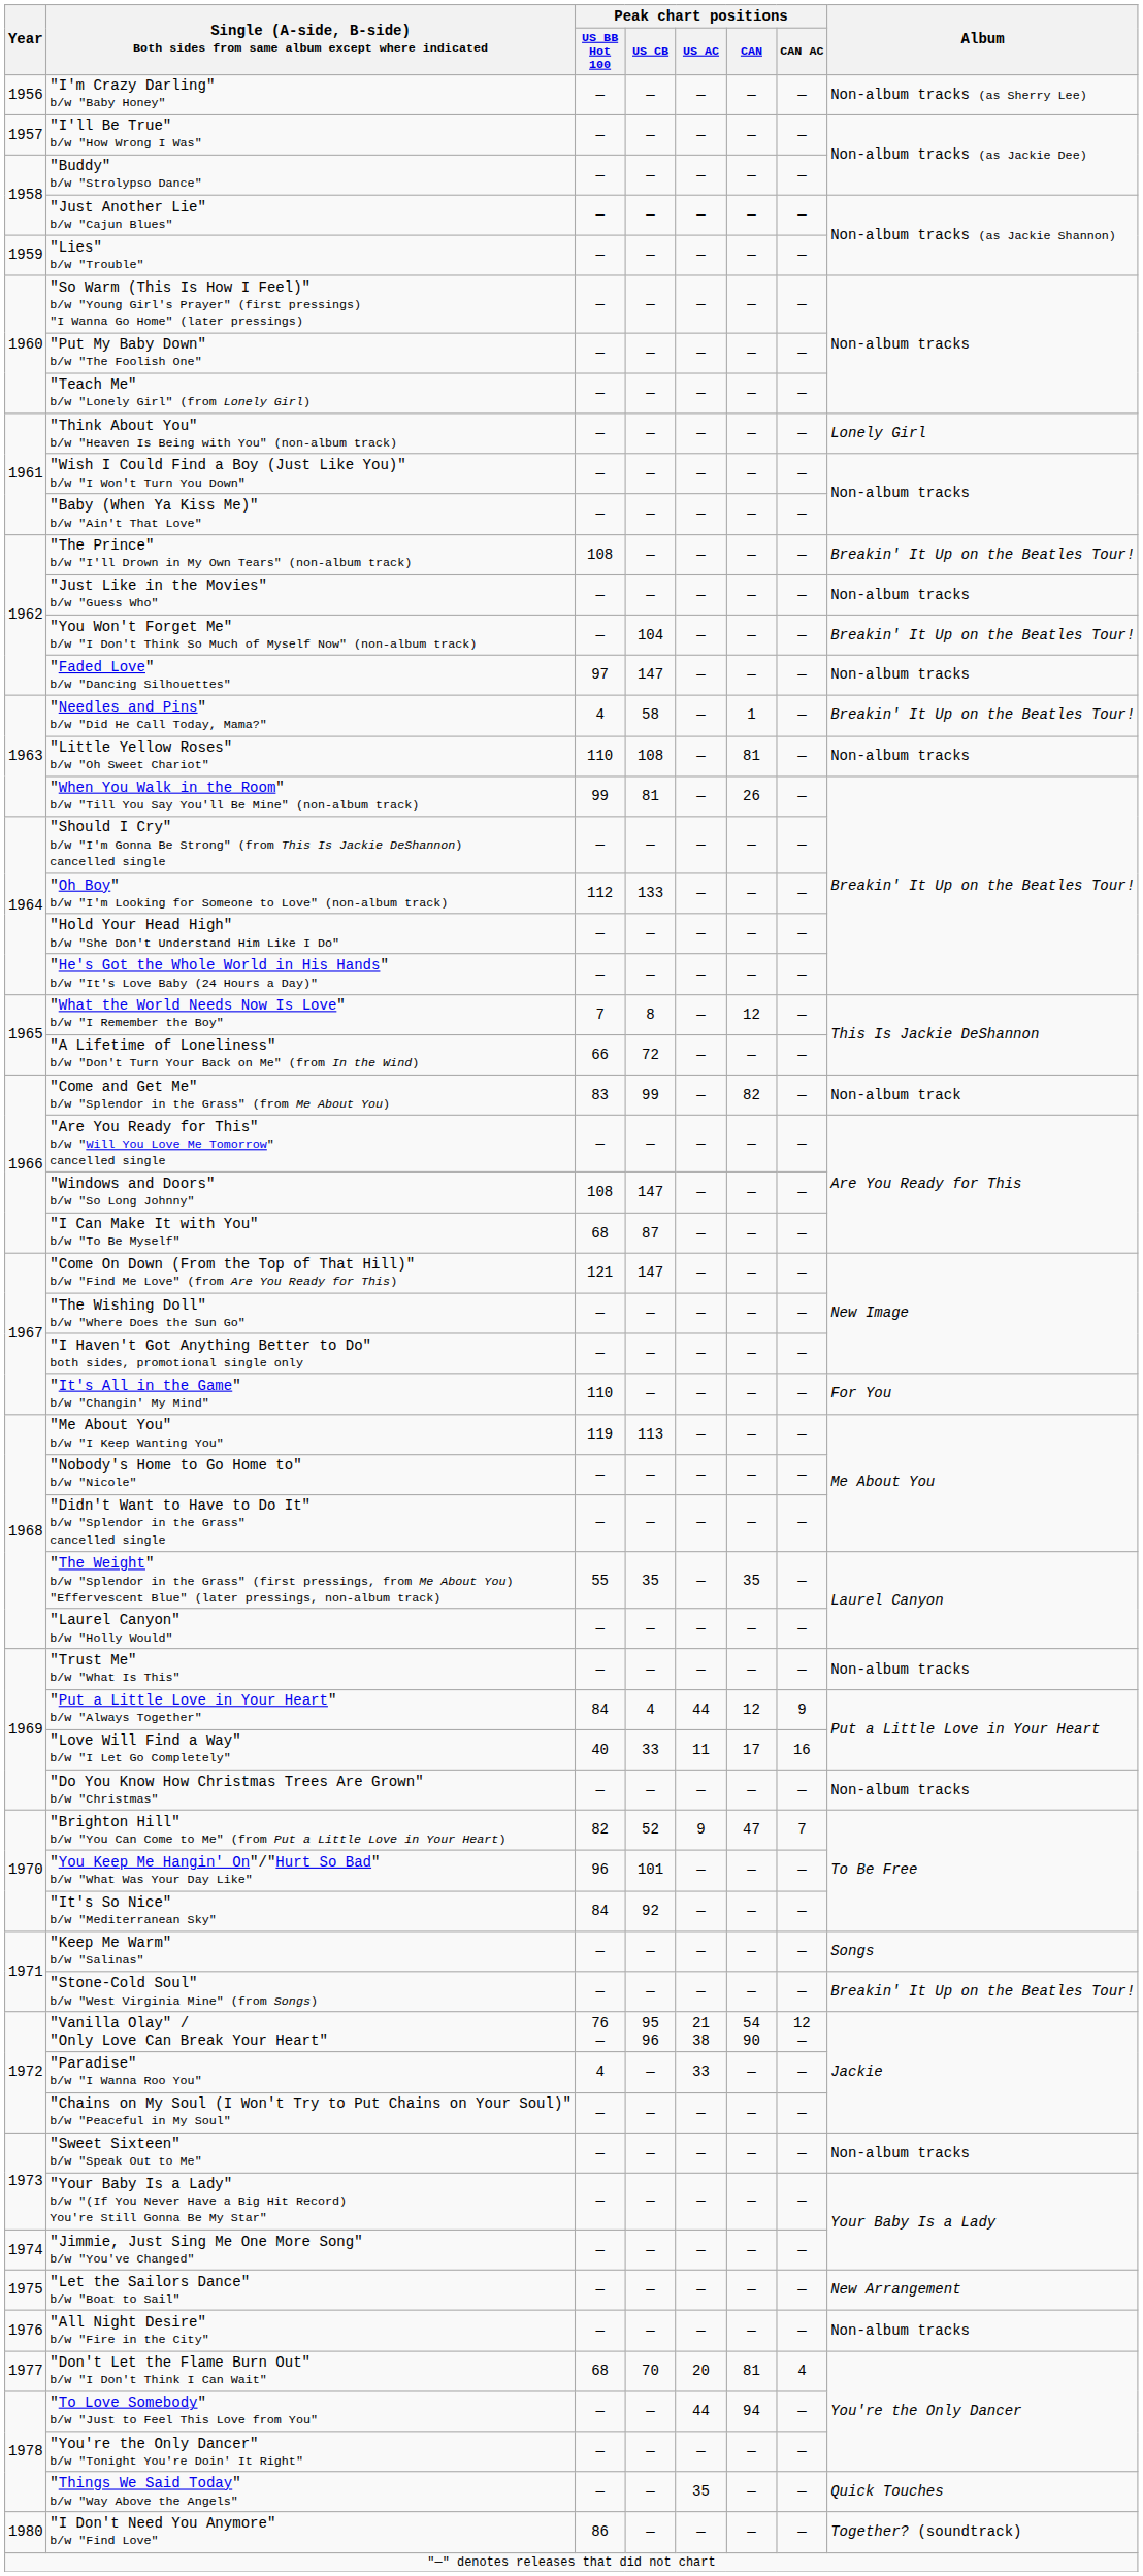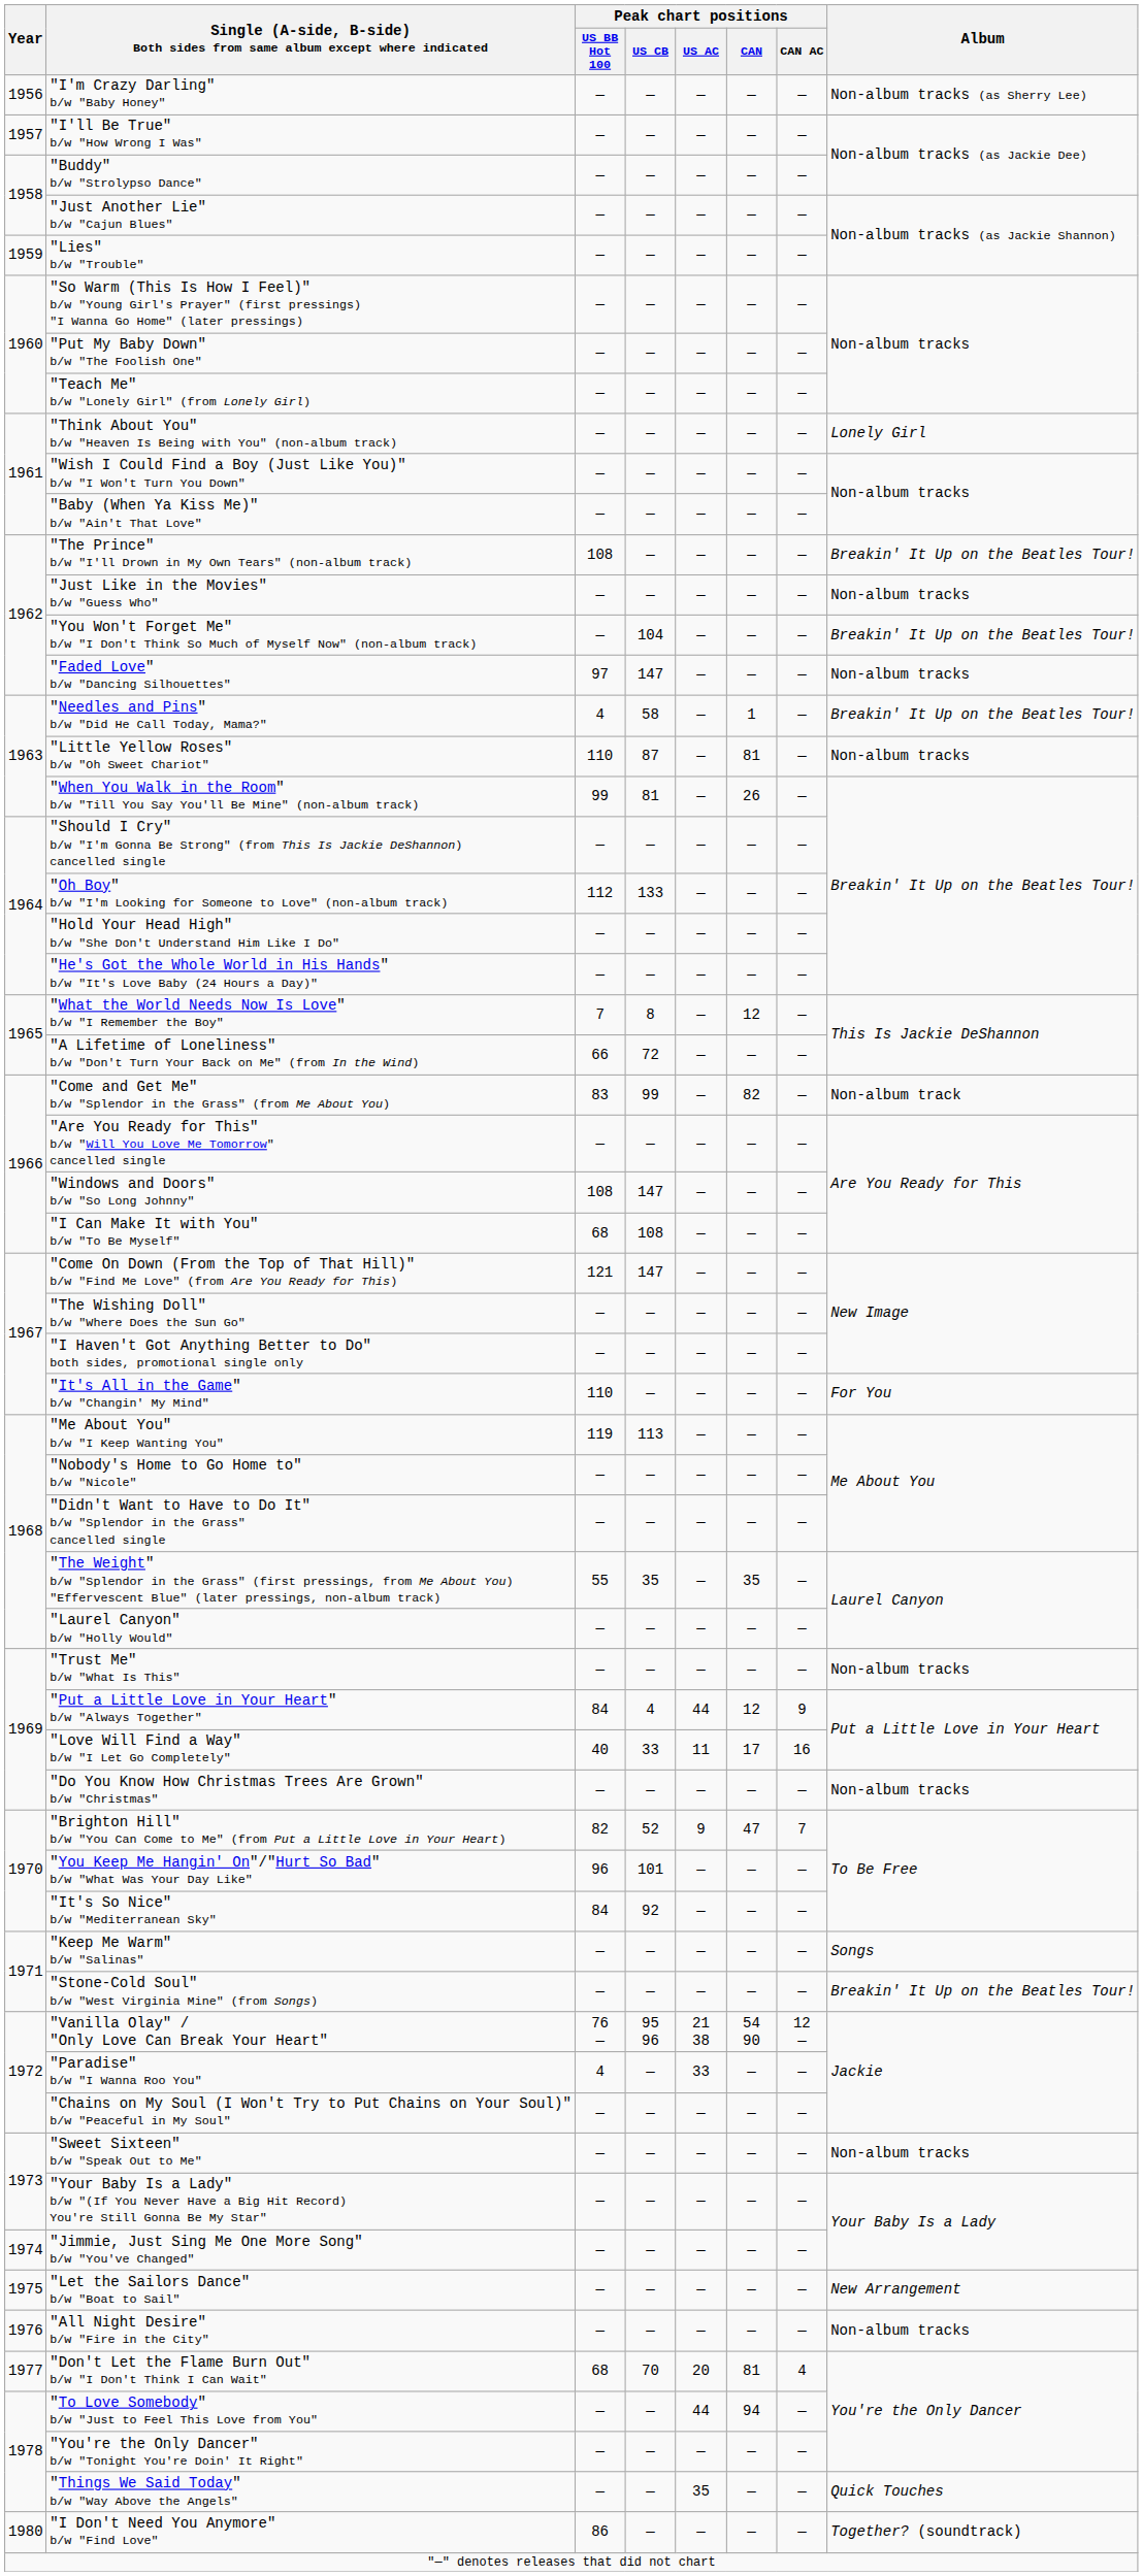 <table class=wikitable style=text-align:center;>
 <tr>
 <th rowspan=2>Year</th>
 <th rowspan=2>Single (A-side, B-side)<br><small>Both sides from same album except where indicated</small></th>
 <th colspan=5>Peak chart positions</th>
 <th rowspan=2>Album</th>
 </tr>
 <tr style="font-size:smaller;">
 <th width=40><a href='#'>US BB Hot 100</a></th>
 <th width=40><a href='#'>US CB</a></th>
 <th width=40><a href='#'>US AC</a></th>
 <th width=40><a href='#'>CAN</a></th>
 <th width=40>CAN AC</th>
 </tr>
 <tr>
 <td rowspan=1>1956</td>
 <td align=left>"I'm Crazy Darling"<br><small>b/w "Baby Honey"</small></td>
 <td>—</td>
 <td>—</td>
 <td>—</td>
 <td>—</td>
 <td>—</td>
 <td style="text-align:left;">Non-album tracks <small>(as Sherry Lee)</small></td>
 </tr>
 <tr>
 <td rowspan=1>1957</td>
 <td align=left>"I'll Be True"<br><small>b/w "How Wrong I Was"</small></td>
 <td>—</td>
 <td>—</td>
 <td>—</td>
 <td>—</td>
 <td>—</td>
 <td style="text-align:left;" rowspan="2">Non-album tracks <small>(as Jackie Dee)</small></td>
 </tr>
 <tr>
 <td rowspan=2>1958</td>
 <td align=left>"Buddy"<br><small>b/w "Strolypso Dance"</small></td>
 <td>—</td>
 <td>—</td>
 <td>—</td>
 <td>—</td>
 <td>—</td>
 </tr>
 <tr>
 <td align=left>"Just Another Lie"<br><small>b/w "Cajun Blues"</small></td>
 <td>—</td>
 <td>—</td>
 <td>—</td>
 <td>—</td>
 <td>—</td>
 <td style="text-align:left;" rowspan="2">Non-album tracks <small>(as Jackie Shannon)</small></td>
 </tr>
 <tr>
 <td>1959</td>
 <td align=left>"Lies"<br><small>b/w "Trouble"</small></td>
 <td>—</td>
 <td>—</td>
 <td>—</td>
 <td>—</td>
 <td>—</td>
 </tr>
 <tr>
 <td rowspan=3>1960</td>
 <td align=left>"So Warm (This Is How I Feel)"<br><small>b/w "Young Girl's Prayer" (first pressings)<br>"I Wanna Go Home" (later pressings)</small></td>
 <td>—</td>
 <td>—</td>
 <td>—</td>
 <td>—</td>
 <td>—</td>
 <td style="text-align:left;" rowspan="3">Non-album tracks</td>
 </tr>
 <tr>
 <td align=left>"Put My Baby Down"<br><small>b/w "The Foolish One"</small></td>
 <td>—</td>
 <td>—</td>
 <td>—</td>
 <td>—</td>
 <td>—</td>
 </tr>
 <tr>
 <td align=left>"Teach Me"<br><small>b/w "Lonely Girl" (from <em>Lonely Girl</em>)</small></td>
 <td>—</td>
 <td>—</td>
 <td>—</td>
 <td>—</td>
 <td>—</td>
 </tr>
 <tr>
 <td rowspan=3>1961</td>
 <td align=left>"Think About You"<br><small>b/w "Heaven Is Being with You" (non-album track)</small></td>
 <td>—</td>
 <td>—</td>
 <td>—</td>
 <td>—</td>
 <td>—</td>
 <td align=left><em>Lonely Girl</em></td>
 </tr>
 <tr>
 <td align=left>"Wish I Could Find a Boy (Just Like You)"<br><small>b/w "I Won't Turn You Down"</small></td>
 <td>—</td>
 <td>—</td>
 <td>—</td>
 <td>—</td>
 <td>—</td>
 <td align=left rowspan="2">Non-album tracks</td>
 </tr>
 <tr>
 <td align=left>"Baby (When Ya Kiss Me)"<br><small>b/w "Ain't That Love"</small></td>
 <td>—</td>
 <td>—</td>
 <td>—</td>
 <td>—</td>
 <td>—</td>
 </tr>
 <tr>
 <td rowspan=4>1962</td>
 <td align=left>"The Prince"<br><small>b/w "I'll Drown in My Own Tears" (non-album track)</small></td>
 <td>108</td>
 <td>—</td>
 <td>—</td>
 <td>—</td>
 <td>—</td>
 <td align=left><em>Breakin' It Up on the Beatles Tour!</em></td>
 </tr>
 <tr>
 <td align=left>"Just Like in the Movies"<br><small>b/w "Guess Who"</small></td>
 <td>—</td>
 <td>—</td>
 <td>—</td>
 <td>—</td>
 <td>—</td>
 <td align=left>Non-album tracks</td>
 </tr>
 <tr>
 <td align=left>"You Won't Forget Me"<br><small>b/w "I Don't Think So Much of Myself Now" (non-album track)</small></td>
 <td>—</td>
 <td>104</td>
 <td>—</td>
 <td>—</td>
 <td>—</td>
 <td align=left><em>Breakin' It Up on the Beatles Tour!</em></td>
 </tr>
 <tr>
 <td align=left>"<a href='#'>Faded Love</a>"<br><small>b/w "Dancing Silhouettes"</small></td>
 <td>97</td>
 <td>147</td>
 <td>—</td>
 <td>—</td>
 <td>—</td>
 <td align=left>Non-album tracks</td>
 </tr>
 <tr>
 <td rowspan=3>1963</td>
 <td align=left>"<a href='#'>Needles and Pins</a>"<br><small>b/w "Did He Call Today, Mama?"</small></td>
 <td>4</td>
 <td>58</td>
 <td>—</td>
 <td>1</td>
 <td>—</td>
 <td align=left><em>Breakin' It Up on the Beatles Tour!</em></td>
 </tr>
 <tr>
 <td align=left>"Little Yellow Roses"<br><small>b/w "Oh Sweet Chariot"</small></td>
 <td>110</td>
-<td>108</td>
+<td>87</td>
 <td>—</td>
 <td>81</td>
 <td>—</td>
 <td align=left>Non-album tracks</td>
 </tr>
 <tr>
 <td align=left>"<a href='#'>When You Walk in the Room</a>"<br><small>b/w "Till You Say You'll Be Mine" (non-album track)</small></td>
 <td>99</td>
 <td>81</td>
 <td>—</td>
 <td>26</td>
 <td>—</td>
 <td style="text-align:left;" rowspan="5"><em>Breakin' It Up on the Beatles Tour!</em></td>
 </tr>
 <tr>
 <td rowspan=4>1964</td>
 <td align=left>"Should I Cry"<br><small>b/w "I'm Gonna Be Strong" (from <em>This Is Jackie DeShannon</em>)<br>cancelled single</small></td>
 <td>—</td>
 <td>—</td>
 <td>—</td>
 <td>—</td>
 <td>—</td>
 </tr>
 <tr>
 <td align=left>"<a href='#'>Oh Boy</a>"<br><small>b/w "I'm Looking for Someone to Love" (non-album track)</small></td>
 <td>112</td>
 <td>133</td>
 <td>—</td>
 <td>—</td>
 <td>—</td>
 </tr>
 <tr>
 <td align=left>"Hold Your Head High"<br><small>b/w "She Don't Understand Him Like I Do"</small></td>
 <td>—</td>
 <td>—</td>
 <td>—</td>
 <td>—</td>
 <td>—</td>
 </tr>
 <tr>
 <td align=left>"<a href='#'>He's Got the Whole World in His Hands</a>"<br><small>b/w "It's Love Baby (24 Hours a Day)"</small></td>
 <td>—</td>
 <td>—</td>
 <td>—</td>
 <td>—</td>
 <td>—</td>
 </tr>
 <tr>
 <td rowspan=2>1965</td>
 <td align=left>"<a href='#'>What the World Needs Now Is Love</a>"<br><small>b/w "I Remember the Boy"</small></td>
 <td>7</td>
 <td>8</td>
 <td>—</td>
 <td>12</td>
 <td>—</td>
 <td style="text-align:left;" rowspan="2"><em>This Is Jackie DeShannon</em></td>
 </tr>
 <tr>
 <td align=left>"A Lifetime of Loneliness"<br><small>b/w "Don't Turn Your Back on Me" (from <em>In the Wind</em>)</small></td>
 <td>66</td>
 <td>72</td>
 <td>—</td>
 <td>—</td>
 <td>—</td>
 </tr>
 <tr>
 <td rowspan=4>1966</td>
 <td align=left>"Come and Get Me"<br><small>b/w "Splendor in the Grass" (from <em>Me About You</em>)</small></td>
 <td>83</td>
 <td>99</td>
 <td>—</td>
 <td>82</td>
 <td>—</td>
 <td style="text-align:left;">Non-album track</td>
 </tr>
 <tr>
 <td align=left>"Are You Ready for This"<br><small>b/w "<a href='#'>Will You Love Me Tomorrow</a>"<br>cancelled single</small></td>
 <td>—</td>
 <td>—</td>
 <td>—</td>
 <td>—</td>
 <td>—</td>
 <td style="text-align:left;" rowspan="3"><em>Are You Ready for This</em></td>
 </tr>
 <tr>
 <td align=left>"Windows and Doors"<br><small>b/w "So Long Johnny"</small></td>
 <td>108</td>
 <td>147</td>
 <td>—</td>
 <td>—</td>
 <td>—</td>
 </tr>
 <tr>
 <td align=left>"I Can Make It with You"<br><small>b/w "To Be Myself"</small></td>
 <td>68</td>
-<td>87</td>
+<td>108</td>
 <td>—</td>
 <td>—</td>
 <td>—</td>
 </tr>
 <tr>
 <td rowspan=4>1967</td>
 <td align=left>"Come On Down (From the Top of That Hill)"<br><small>b/w "Find Me Love" (from <em>Are You Ready for This</em>)</small></td>
 <td>121</td>
 <td>147</td>
 <td>—</td>
 <td>—</td>
 <td>—</td>
 <td style="text-align:left;" rowspan="3"><em>New Image</em></td>
 </tr>
 <tr>
 <td align=left>"The Wishing Doll"<br><small>b/w "Where Does the Sun Go"</small></td>
 <td>—</td>
 <td>—</td>
 <td>—</td>
 <td>—</td>
 <td>—</td>
 </tr>
 <tr>
 <td align=left>"I Haven't Got Anything Better to Do"<br><small>both sides, promotional single only</small></td>
 <td>—</td>
 <td>—</td>
 <td>—</td>
 <td>—</td>
 <td>—</td>
 </tr>
 <tr>
 <td align=left>"<a href='#'>It's All in the Game</a>"<br><small>b/w "Changin' My Mind"</small></td>
 <td>110</td>
 <td>—</td>
 <td>—</td>
 <td>—</td>
 <td>—</td>
 <td align=left><em>For You</em></td>
 </tr>
 <tr>
 <td rowspan=5>1968</td>
 <td align=left>"Me About You"<br><small>b/w "I Keep Wanting You"</small></td>
 <td>119</td>
 <td>113</td>
 <td>—</td>
 <td>—</td>
 <td>—</td>
 <td style="text-align:left;" rowspan="3"><em>Me About You</em></td>
 </tr>
 <tr>
 <td align=left>"Nobody's Home to Go Home to"<br><small>b/w "Nicole"</small></td>
 <td>—</td>
 <td>—</td>
 <td>—</td>
 <td>—</td>
 <td>—</td>
 </tr>
 <tr>
 <td align=left>"Didn't Want to Have to Do It"<br><small>b/w "Splendor in the Grass"<br>cancelled single</small></td>
 <td>—</td>
 <td>—</td>
 <td>—</td>
 <td>—</td>
 <td>—</td>
 </tr>
 <tr>
 <td align=left>"<a href='#'>The Weight</a>"<br><small>b/w "Splendor in the Grass" (first pressings, from <em>Me About You</em>)<br>"Effervescent Blue" (later pressings, non-album track)</small></td>
 <td>55</td>
 <td>35</td>
 <td>—</td>
 <td>35</td>
 <td>—</td>
 <td align=left rowspan="2"><em>Laurel Canyon</em></td>
 </tr>
 <tr>
 <td align=left>"Laurel Canyon"<br><small>b/w "Holly Would"</small></td>
 <td>—</td>
 <td>—</td>
 <td>—</td>
 <td>—</td>
 <td>—</td>
 </tr>
 <tr>
 <td rowspan=4>1969</td>
 <td align=left>"Trust Me"<br><small>b/w "What Is This"</small></td>
 <td>—</td>
 <td>—</td>
 <td>—</td>
 <td>—</td>
 <td>—</td>
 <td align=left>Non-album tracks</td>
 </tr>
 <tr>
 <td align=left>"<a href='#'>Put a Little Love in Your Heart</a>"<br><small>b/w "Always Together"</small></td>
 <td>84</td>
 <td>4</td>
 <td>44</td>
 <td>12</td>
 <td>9</td>
 <td style="text-align:left;" rowspan="2"><em>Put a Little Love in Your Heart</em></td>
 </tr>
 <tr>
 <td align=left>"Love Will Find a Way"<br><small>b/w "I Let Go Completely"</small></td>
 <td>40</td>
 <td>33</td>
 <td>11</td>
 <td>17</td>
 <td>16</td>
 </tr>
 <tr>
 <td align=left>"Do You Know How Christmas Trees Are Grown"<br><small>b/w "Christmas"</small></td>
 <td>—</td>
 <td>—</td>
 <td>—</td>
 <td>—</td>
 <td>—</td>
 <td align=left>Non-album tracks</td>
 </tr>
 <tr>
 <td rowspan=3>1970</td>
 <td align=left>"Brighton Hill"<br><small>b/w "You Can Come to Me" (from <em>Put a Little Love in Your Heart</em>)</small></td>
 <td>82</td>
 <td>52</td>
 <td>9</td>
 <td>47</td>
 <td>7</td>
 <td style="text-align:left;" rowspan="3"><em>To Be Free</em></td>
 </tr>
 <tr>
 <td align=left>"<a href='#'>You Keep Me Hangin' On</a>"/"<a href='#'>Hurt So Bad</a>"<br><small>b/w "What Was Your Day Like"</small></td>
 <td>96</td>
 <td>101</td>
 <td>—</td>
 <td>—</td>
 <td>—</td>
 </tr>
 <tr>
 <td align=left>"It's So Nice"<br><small>b/w "Mediterranean Sky"</small></td>
 <td>84</td>
 <td>92</td>
 <td>—</td>
 <td>—</td>
 <td>—</td>
 </tr>
 <tr>
 <td rowspan=2>1971</td>
 <td align=left>"Keep Me Warm"<br><small>b/w "Salinas"</small></td>
 <td>—</td>
 <td>—</td>
 <td>—</td>
 <td>—</td>
 <td>—</td>
 <td style="text-align:left;"><em>Songs</em></td>
 </tr>
 <tr>
 <td align=left>"Stone-Cold Soul"<br><small>b/w "West Virginia Mine" (from <em>Songs</em>)</small></td>
 <td>—</td>
 <td>—</td>
 <td>—</td>
 <td>—</td>
 <td>—</td>
 <td align=left><em>Breakin' It Up on the Beatles Tour!</em></td>
 </tr>
 <tr>
 <td rowspan=3>1972</td>
 <td align=left>"Vanilla Olay" /<br>"Only Love Can Break Your Heart"</td>
 <td>76<br>—</td>
 <td>95<br>96</td>
 <td>21<br>38</td>
 <td>54<br>90</td>
 <td>12<br>—</td>
 <td style="text-align:left;" rowspan="3"><em>Jackie</em></td>
 </tr>
 <tr>
 <td align=left>"Paradise"<br><small>b/w "I Wanna Roo You"</small></td>
 <td>4</td>
 <td>—</td>
 <td>33</td>
 <td>—</td>
 <td>—</td>
 </tr>
 <tr>
 <td align=left>"Chains on My Soul (I Won't Try to Put Chains on Your Soul)"<br><small>b/w "Peaceful in My Soul"</small></td>
 <td>—</td>
 <td>—</td>
 <td>—</td>
 <td>—</td>
 <td>—</td>
 </tr>
 <tr>
 <td rowspan=2>1973</td>
 <td align=left>"Sweet Sixteen"<br><small>b/w "Speak Out to Me"</small></td>
 <td>—</td>
 <td>—</td>
 <td>—</td>
 <td>—</td>
 <td>—</td>
 <td align=left>Non-album tracks</td>
 </tr>
 <tr>
 <td align=left>"Your Baby Is a Lady"<br><small>b/w "(If You Never Have a Big Hit Record)<br>You're Still Gonna Be My Star"</small></td>
 <td>—</td>
 <td>—</td>
 <td>—</td>
 <td>—</td>
 <td>—</td>
 <td align=left rowspan="2"><em>Your Baby Is a Lady</em></td>
 </tr>
 <tr>
 <td>1974</td>
 <td align=left>"Jimmie, Just Sing Me One More Song"<br><small>b/w "You've Changed"</small></td>
 <td>—</td>
 <td>—</td>
 <td>—</td>
 <td>—</td>
 <td>—</td>
 </tr>
 <tr>
 <td>1975</td>
 <td align=left>"Let the Sailors Dance"<br><small>b/w "Boat to Sail"</small></td>
 <td>—</td>
 <td>—</td>
 <td>—</td>
 <td>—</td>
 <td>—</td>
 <td style="text-align:left;"><em>New Arrangement</em></td>
 </tr>
 <tr>
 <td>1976</td>
 <td align=left>"All Night Desire"<br><small>b/w "Fire in the City"</small></td>
 <td>—</td>
 <td>—</td>
 <td>—</td>
 <td>—</td>
 <td>—</td>
 <td align=left>Non-album tracks</td>
 </tr>
 <tr>
 <td>1977</td>
 <td align=left>"Don't Let the Flame Burn Out"<br><small>b/w "I Don't Think I Can Wait"</small></td>
 <td>68</td>
 <td>70</td>
 <td>20</td>
 <td>81</td>
 <td>4</td>
 <td style="text-align:left;" rowspan="3"><em>You're the Only Dancer</em></td>
 </tr>
 <tr>
 <td rowspan=3>1978</td>
 <td align=left>"<a href='#'>To Love Somebody</a>"<br><small>b/w "Just to Feel This Love from You"</small></td>
 <td>—</td>
 <td>—</td>
 <td>44</td>
 <td>94</td>
 <td>—</td>
 </tr>
 <tr>
 <td align=left>"You're the Only Dancer"<br><small>b/w "Tonight You're Doin' It Right"</small></td>
 <td>—</td>
 <td>—</td>
 <td>—</td>
 <td>—</td>
 <td>—</td>
 </tr>
 <tr>
 <td align=left>"<a href='#'>Things We Said Today</a>"<br><small>b/w "Way Above the Angels"</small></td>
 <td>—</td>
 <td>—</td>
 <td>35</td>
 <td>—</td>
 <td>—</td>
 <td align=left><em>Quick Touches</em></td>
 </tr>
 <tr>
 <td>1980</td>
 <td align=left>"I Don't Need You Anymore"<br><small>b/w "Find Love"</small></td>
 <td>86</td>
 <td>—</td>
 <td>—</td>
 <td>—</td>
 <td>—</td>
 <td align=left><em>Together?</em> (soundtrack)</td>
 </tr>
 <tr>
 <td colspan="8" style="text-align:center; font-size:85%">"—" denotes releases that did not chart</td>
 </tr>
 </table>
